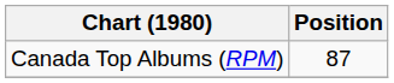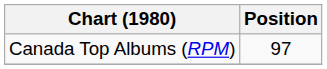 <table class="wikitable plainrowheaders sortable" style="text-align:left;">
 <tr>
 <th scope="col">Chart (1980)</th>
 <th scope="col">Position</th>
 </tr>
 <tr>
 <td>Canada Top Albums (<em><a href='#'>RPM</a></em>)</td>
-<td align="center">87</td>
+<td align="center">97</td>
 </tr>
 <tr>
 </tr>
 </table>
